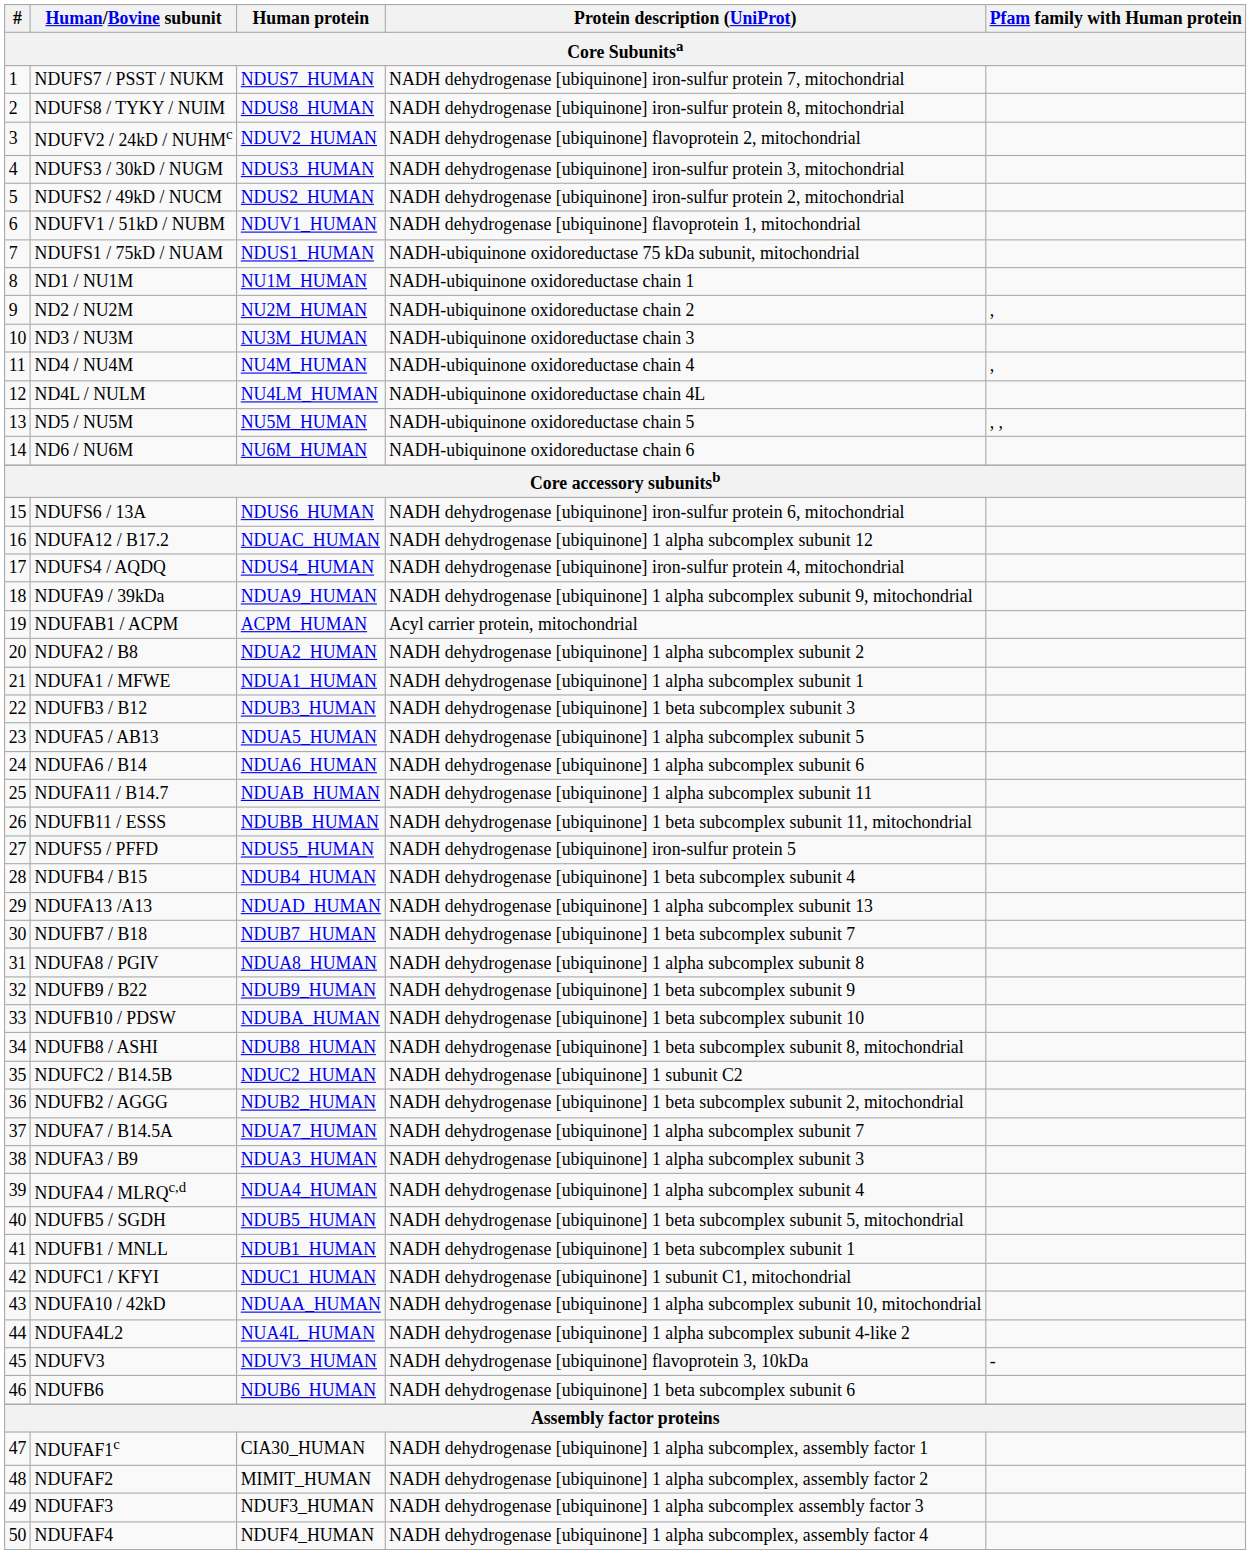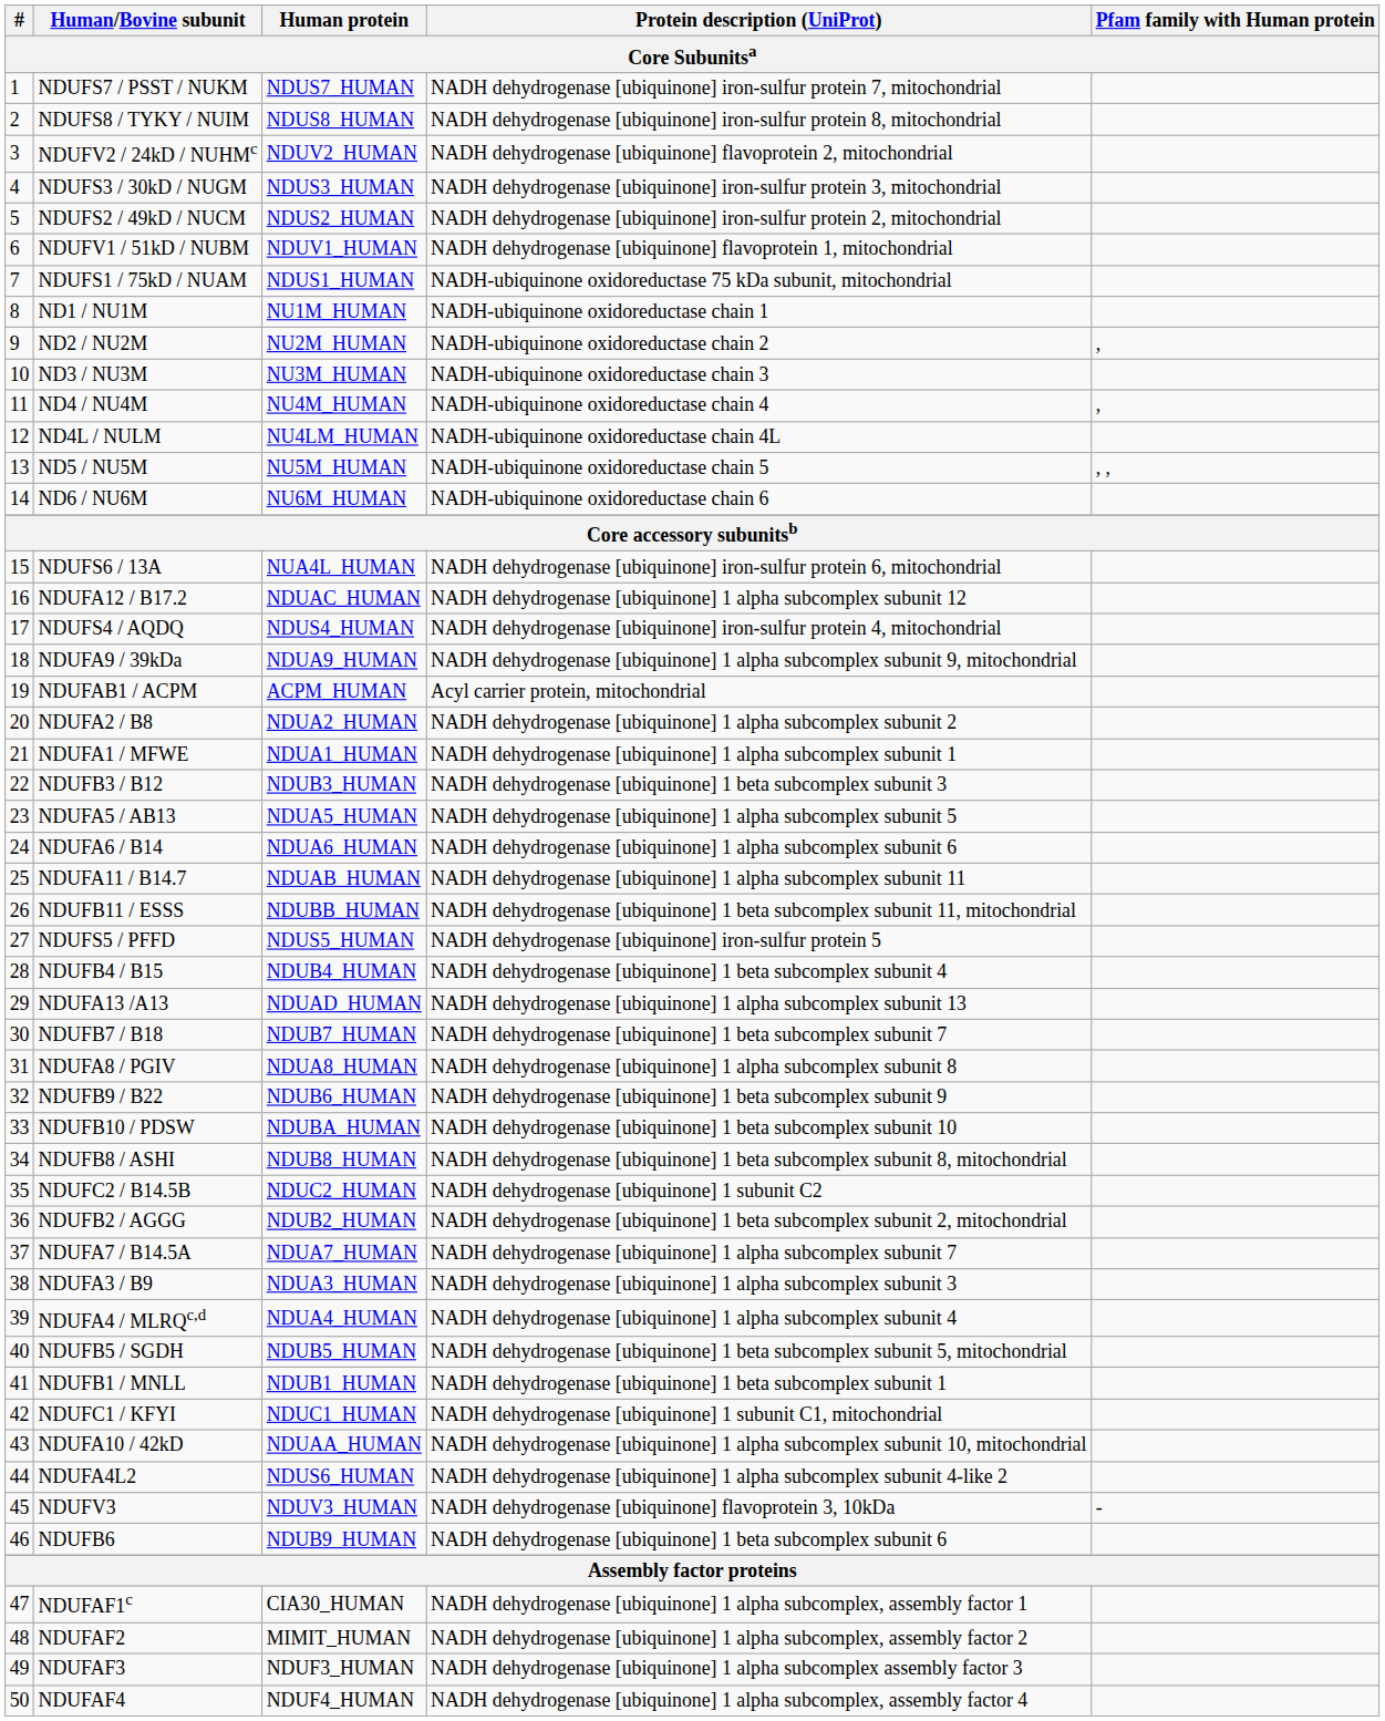 <table class=wikitable>
 <tr>
 <th>#</th>
 <th><a href='#'>Human</a>/<a href='#'>Bovine</a> subunit</th>
 <th>Human protein</th>
 <th>Protein description (<a href='#'>UniProt</a>)</th>
 <th><a href='#'>Pfam</a> family with Human protein</th>
 </tr>
 <tr>
 <th colspan=6>Core Subunits<sup>a</sup></th>
 </tr>
 <tr>
 <td>1</td>
 <td>NDUFS7 / PSST / NUKM</td>
 <td><a href='#'>NDUS7_HUMAN</a></td>
 <td>NADH dehydrogenase [ubiquinone] iron-sulfur protein 7, mitochondrial  </td>
 <td></td>
 </tr>
 <tr>
 <td>2</td>
 <td>NDUFS8 / TYKY / NUIM</td>
 <td><a href='#'>NDUS8_HUMAN</a></td>
 <td>NADH dehydrogenase [ubiquinone] iron-sulfur protein 8, mitochondrial  </td>
 <td></td>
 </tr>
 <tr>
 <td>3</td>
 <td>NDUFV2 / 24kD / NUHM<sup>c</sup></td>
 <td><a href='#'>NDUV2_HUMAN</a></td>
 <td>NADH dehydrogenase [ubiquinone] flavoprotein 2, mitochondrial  </td>
 <td></td>
 </tr>
 <tr>
 <td>4</td>
 <td>NDUFS3 / 30kD / NUGM</td>
 <td><a href='#'>NDUS3_HUMAN</a></td>
 <td>NADH dehydrogenase [ubiquinone] iron-sulfur protein 3, mitochondrial  </td>
 <td></td>
 </tr>
 <tr>
 <td>5</td>
 <td>NDUFS2 / 49kD / NUCM</td>
 <td><a href='#'>NDUS2_HUMAN</a></td>
 <td>NADH dehydrogenase [ubiquinone] iron-sulfur protein 2, mitochondrial  </td>
 <td></td>
 </tr>
 <tr>
 <td>6</td>
 <td>NDUFV1 / 51kD / NUBM</td>
 <td><a href='#'>NDUV1_HUMAN</a></td>
 <td>NADH dehydrogenase [ubiquinone] flavoprotein 1, mitochondrial  </td>
 <td></td>
 </tr>
 <tr>
 <td>7</td>
 <td>NDUFS1 / 75kD / NUAM</td>
 <td><a href='#'>NDUS1_HUMAN</a></td>
 <td>NADH-ubiquinone oxidoreductase 75 kDa subunit, mitochondrial  </td>
 <td></td>
 </tr>
 <tr>
 <td>8</td>
 <td>ND1 / NU1M</td>
 <td><a href='#'>NU1M_HUMAN</a></td>
 <td>NADH-ubiquinone oxidoreductase chain 1 </td>
 <td></td>
 </tr>
 <tr>
 <td>9</td>
 <td>ND2 / NU2M</td>
 <td><a href='#'>NU2M_HUMAN</a></td>
 <td>NADH-ubiquinone oxidoreductase chain 2 </td>
 <td>, </td>
 </tr>
 <tr>
 <td>10</td>
 <td>ND3 / NU3M</td>
 <td><a href='#'>NU3M_HUMAN</a></td>
 <td>NADH-ubiquinone oxidoreductase chain 3 </td>
 <td></td>
 </tr>
 <tr>
 <td>11</td>
 <td>ND4 / NU4M</td>
 <td><a href='#'>NU4M_HUMAN</a></td>
 <td>NADH-ubiquinone oxidoreductase chain 4 </td>
 <td>, </td>
 </tr>
 <tr>
 <td>12</td>
 <td>ND4L / NULM</td>
 <td><a href='#'>NU4LM_HUMAN</a></td>
 <td>NADH-ubiquinone oxidoreductase chain 4L </td>
 <td></td>
 </tr>
 <tr>
 <td>13</td>
 <td>ND5 / NU5M</td>
 <td><a href='#'>NU5M_HUMAN</a></td>
 <td>NADH-ubiquinone oxidoreductase chain 5 </td>
 <td>, , </td>
 </tr>
 <tr>
 <td>14</td>
 <td>ND6 / NU6M</td>
 <td><a href='#'>NU6M_HUMAN</a></td>
 <td>NADH-ubiquinone oxidoreductase chain 6 </td>
 <td></td>
 </tr>
 <tr>
 </tr>
 <tr>
 <th colspan=6>Core accessory subunits<sup>b</sup></th>
 </tr>
 <tr>
 <td>15</td>
 <td>NDUFS6 / 13A</td>
-<td><a href='#'>NDUS6_HUMAN</a></td>
+<td><a href='#'>NUA4L_HUMAN</a></td>
 <td>NADH dehydrogenase [ubiquinone] iron-sulfur protein 6, mitochondrial</td>
 <td></td>
 </tr>
 <tr>
 <td>16</td>
 <td>NDUFA12 / B17.2</td>
 <td><a href='#'>NDUAC_HUMAN</a></td>
 <td>NADH dehydrogenase [ubiquinone] 1 alpha subcomplex subunit 12</td>
 <td></td>
 </tr>
 <tr>
 <td>17</td>
 <td>NDUFS4 / AQDQ</td>
 <td><a href='#'>NDUS4_HUMAN</a></td>
 <td>NADH dehydrogenase [ubiquinone] iron-sulfur protein 4, mitochondrial</td>
 <td></td>
 </tr>
 <tr>
 <td>18</td>
 <td>NDUFA9 / 39kDa</td>
 <td><a href='#'>NDUA9_HUMAN</a></td>
 <td>NADH dehydrogenase [ubiquinone] 1 alpha subcomplex subunit 9, mitochondrial</td>
 <td></td>
 </tr>
 <tr>
 <td>19</td>
 <td>NDUFAB1 / ACPM</td>
 <td><a href='#'>ACPM_HUMAN</a></td>
 <td>Acyl carrier protein, mitochondrial</td>
 <td></td>
 </tr>
 <tr>
 <td>20</td>
 <td>NDUFA2 / B8</td>
 <td><a href='#'>NDUA2_HUMAN</a></td>
 <td>NADH dehydrogenase [ubiquinone] 1 alpha subcomplex subunit 2</td>
 <td></td>
 </tr>
 <tr>
 <td>21</td>
 <td>NDUFA1 / MFWE</td>
 <td><a href='#'>NDUA1_HUMAN</a></td>
 <td>NADH dehydrogenase [ubiquinone] 1 alpha subcomplex subunit 1</td>
 <td></td>
 </tr>
 <tr>
 <td>22</td>
 <td>NDUFB3 / B12</td>
 <td><a href='#'>NDUB3_HUMAN</a></td>
 <td>NADH dehydrogenase [ubiquinone] 1 beta subcomplex subunit 3</td>
 <td></td>
 </tr>
 <tr>
 <td>23</td>
 <td>NDUFA5 / AB13</td>
 <td><a href='#'>NDUA5_HUMAN</a></td>
 <td>NADH dehydrogenase [ubiquinone] 1 alpha subcomplex subunit 5</td>
 <td></td>
 </tr>
 <tr>
 <td>24</td>
 <td>NDUFA6 / B14</td>
 <td><a href='#'>NDUA6_HUMAN</a></td>
 <td>NADH dehydrogenase [ubiquinone] 1 alpha subcomplex subunit 6</td>
 <td></td>
 </tr>
 <tr>
 <td>25</td>
 <td>NDUFA11 / B14.7</td>
 <td><a href='#'>NDUAB_HUMAN</a></td>
 <td>NADH dehydrogenase [ubiquinone] 1 alpha subcomplex subunit 11</td>
 <td></td>
 </tr>
 <tr>
 <td>26</td>
 <td>NDUFB11 / ESSS</td>
 <td><a href='#'>NDUBB_HUMAN</a></td>
 <td>NADH dehydrogenase [ubiquinone] 1 beta subcomplex subunit 11, mitochondrial</td>
 <td></td>
 </tr>
 <tr>
 <td>27</td>
 <td>NDUFS5 / PFFD</td>
 <td><a href='#'>NDUS5_HUMAN</a></td>
 <td>NADH dehydrogenase [ubiquinone] iron-sulfur protein 5</td>
 <td></td>
 </tr>
 <tr>
 <td>28</td>
 <td>NDUFB4 / B15</td>
 <td><a href='#'>NDUB4_HUMAN</a></td>
 <td>NADH dehydrogenase [ubiquinone] 1 beta subcomplex subunit 4</td>
 <td></td>
 </tr>
 <tr>
 <td>29</td>
 <td>NDUFA13 /A13</td>
 <td><a href='#'>NDUAD_HUMAN</a></td>
 <td>NADH dehydrogenase [ubiquinone] 1 alpha subcomplex subunit 13</td>
 <td></td>
 </tr>
 <tr>
 <td>30</td>
 <td>NDUFB7 / B18</td>
 <td><a href='#'>NDUB7_HUMAN</a></td>
 <td>NADH dehydrogenase [ubiquinone] 1 beta subcomplex subunit 7</td>
 <td></td>
 </tr>
 <tr>
 <td>31</td>
 <td>NDUFA8 / PGIV</td>
 <td><a href='#'>NDUA8_HUMAN</a></td>
 <td>NADH dehydrogenase [ubiquinone] 1 alpha subcomplex subunit 8</td>
 <td></td>
 </tr>
 <tr>
 <td>32</td>
 <td>NDUFB9 / B22</td>
-<td><a href='#'>NDUB9_HUMAN</a></td>
+<td><a href='#'>NDUB6_HUMAN</a></td>
 <td>NADH dehydrogenase [ubiquinone] 1 beta subcomplex subunit 9</td>
 <td></td>
 </tr>
 <tr>
 <td>33</td>
 <td>NDUFB10 / PDSW</td>
 <td><a href='#'>NDUBA_HUMAN</a></td>
 <td>NADH dehydrogenase [ubiquinone] 1 beta subcomplex subunit 10</td>
 <td></td>
 </tr>
 <tr>
 <td>34</td>
 <td>NDUFB8 / ASHI</td>
 <td><a href='#'>NDUB8_HUMAN</a></td>
 <td>NADH dehydrogenase [ubiquinone] 1 beta subcomplex subunit 8, mitochondrial</td>
 <td></td>
 </tr>
 <tr>
 <td>35</td>
 <td>NDUFC2 / B14.5B</td>
 <td><a href='#'>NDUC2_HUMAN</a></td>
 <td>NADH dehydrogenase [ubiquinone] 1 subunit C2</td>
 <td></td>
 </tr>
 <tr>
 <td>36</td>
 <td>NDUFB2 / AGGG</td>
 <td><a href='#'>NDUB2_HUMAN</a></td>
 <td>NADH dehydrogenase [ubiquinone] 1 beta subcomplex subunit 2, mitochondrial</td>
 <td></td>
 </tr>
 <tr>
 <td>37</td>
 <td>NDUFA7 / B14.5A</td>
 <td><a href='#'>NDUA7_HUMAN</a></td>
 <td>NADH dehydrogenase [ubiquinone] 1 alpha subcomplex subunit 7</td>
 <td></td>
 </tr>
 <tr>
 <td>38</td>
 <td>NDUFA3 / B9</td>
 <td><a href='#'>NDUA3_HUMAN</a></td>
 <td>NADH dehydrogenase [ubiquinone] 1 alpha subcomplex subunit 3</td>
 <td></td>
 </tr>
 <tr>
 <td>39</td>
 <td>NDUFA4 / MLRQ<sup>c,d</sup></td>
 <td><a href='#'>NDUA4_HUMAN</a></td>
 <td>NADH dehydrogenase [ubiquinone] 1 alpha subcomplex subunit 4</td>
 <td></td>
 </tr>
 <tr>
 <td>40</td>
 <td>NDUFB5 / SGDH</td>
 <td><a href='#'>NDUB5_HUMAN</a></td>
 <td>NADH dehydrogenase [ubiquinone] 1 beta subcomplex subunit 5, mitochondrial</td>
 <td></td>
 </tr>
 <tr>
 <td>41</td>
 <td>NDUFB1 / MNLL</td>
 <td><a href='#'>NDUB1_HUMAN</a></td>
 <td>NADH dehydrogenase [ubiquinone] 1 beta subcomplex subunit 1</td>
 <td></td>
 </tr>
 <tr>
 <td>42</td>
 <td>NDUFC1 / KFYI</td>
 <td><a href='#'>NDUC1_HUMAN</a></td>
 <td>NADH dehydrogenase [ubiquinone] 1 subunit C1, mitochondrial</td>
 <td></td>
 </tr>
 <tr>
 <td>43</td>
 <td>NDUFA10 / 42kD</td>
 <td><a href='#'>NDUAA_HUMAN</a></td>
 <td>NADH dehydrogenase [ubiquinone] 1 alpha subcomplex subunit 10, mitochondrial</td>
 <td></td>
 </tr>
 <tr>
 <td>44</td>
 <td>NDUFA4L2</td>
-<td><a href='#'>NUA4L_HUMAN</a></td>
+<td><a href='#'>NDUS6_HUMAN</a></td>
 <td>NADH dehydrogenase [ubiquinone] 1 alpha subcomplex subunit 4-like 2</td>
 <td></td>
 </tr>
 <tr>
 <td>45</td>
 <td>NDUFV3</td>
 <td><a href='#'>NDUV3_HUMAN</a></td>
 <td>NADH dehydrogenase [ubiquinone] flavoprotein 3, 10kDa</td>
 <td>-</td>
 </tr>
 <tr>
 <td>46</td>
 <td>NDUFB6</td>
-<td><a href='#'>NDUB6_HUMAN</a></td>
+<td><a href='#'>NDUB9_HUMAN</a></td>
 <td>NADH dehydrogenase [ubiquinone] 1 beta subcomplex subunit 6</td>
 <td></td>
 </tr>
 <tr>
 </tr>
 <tr>
 <th colspan=6>Assembly factor proteins</th>
 </tr>
 <tr>
 <td>47</td>
 <td>NDUFAF1<sup>c</sup></td>
 <td>CIA30_HUMAN</td>
 <td>NADH dehydrogenase [ubiquinone] 1 alpha subcomplex, assembly factor 1</td>
 <td></td>
 </tr>
 <tr>
 <td>48</td>
 <td>NDUFAF2</td>
 <td>MIMIT_HUMAN</td>
 <td>NADH dehydrogenase [ubiquinone] 1 alpha subcomplex, assembly factor 2</td>
 <td></td>
 </tr>
 <tr>
 <td>49</td>
 <td>NDUFAF3</td>
 <td>NDUF3_HUMAN</td>
 <td>NADH dehydrogenase [ubiquinone] 1 alpha subcomplex assembly factor 3</td>
 <td></td>
 </tr>
 <tr>
 <td>50</td>
 <td>NDUFAF4</td>
 <td>NDUF4_HUMAN</td>
 <td>NADH dehydrogenase [ubiquinone] 1 alpha subcomplex, assembly factor 4</td>
 <td></td>
 </tr>
 <tr>
 </tr>
 </table>
